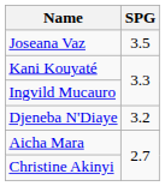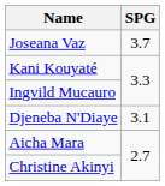 <table class="wikitable">
 <tr>
 <th>Name</th>
 <th>SPG</th>
 </tr>
 <tr>
 <td> <a href='#'>Joseana Vaz</a></td>
-<td align=center>3.5</td>
+<td align=center>3.7</td>
 </tr>
 <tr>
 <td> <a href='#'>Kani Kouyaté</a></td>
 <td align=center rowspan=2>3.3</td>
 </tr>
 <tr>
 <td> <a href='#'>Ingvild Mucauro</a></td>
 </tr>
 <tr>
 <td> <a href='#'>Djeneba N'Diaye</a></td>
-<td align=center>3.2</td>
+<td align=center>3.1</td>
 </tr>
 <tr>
 <td> <a href='#'>Aicha Mara</a></td>
 <td align=center rowspan=2>2.7</td>
 </tr>
 <tr>
 <td> <a href='#'>Christine Akinyi</a></td>
 </tr>
 </table>
